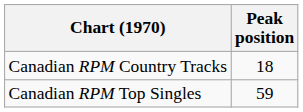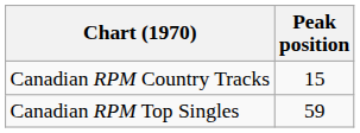 <table class="wikitable sortable">
 <tr>
 <th align="left">Chart (1970)</th>
 <th align="center">Peak<br>position</th>
 </tr>
 <tr>
 <td align="left">Canadian <em>RPM</em> Country Tracks</td>
-<td align="center">18</td>
+<td align="center">15</td>
 </tr>
 <tr>
 <td align="left">Canadian <em>RPM</em> Top Singles</td>
 <td align="center">59</td>
 </tr>
 </table>
